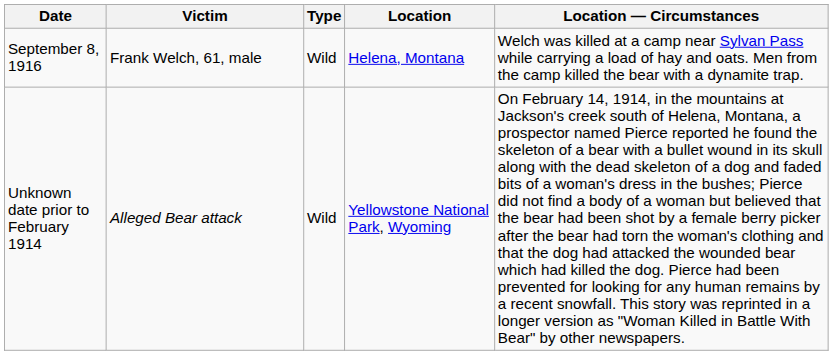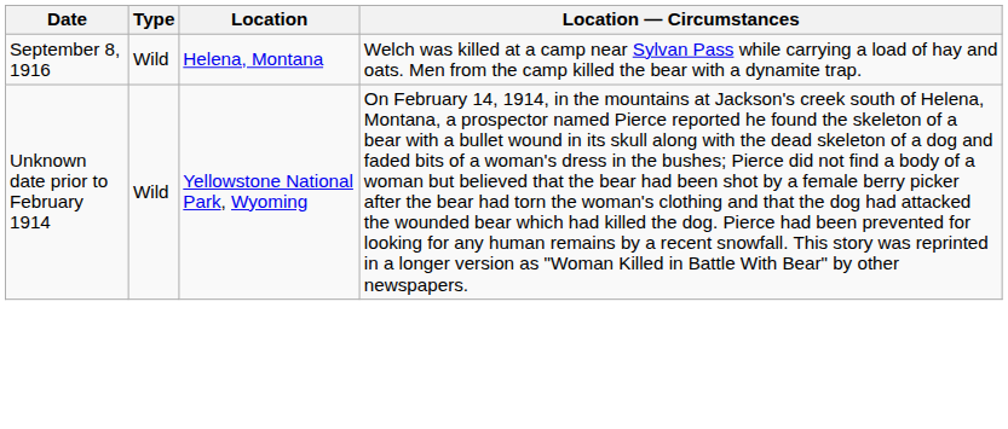 <table class="wikitable sortable">
 <tr>
 <th style="width:100px;" class="unsortable">Date</th>
-<th style="width:200px;" class="unsortable">Victim</th>
 <th class="unsortable">Type</th>
 <th style="width:150px;" class="unsortable">Location</th>
 <th class=unsortable>Location — Circumstances</th>
 </tr>
 <tr>
 <td>September 8, 1916</td>
-<td>Frank Welch, 61, male</td>
 <td>Wild</td>
 <td><a href='#'>Helena, Montana</a></td>
 <td>Welch was killed at a camp near <a href='#'>Sylvan Pass</a> while carrying a load of hay and oats. Men from the camp killed the bear with a dynamite trap.</td>
 </tr>
 <tr>
 <td>Unknown date prior to February 1914</td>
-<td><em>Alleged Bear attack</em></td>
 <td>Wild</td>
 <td><a href='#'>Yellowstone National Park</a>, <a href='#'>Wyoming</a></td>
 <td>On February 14, 1914, in the mountains at Jackson's creek  south of Helena, Montana, a prospector named Pierce reported he found the skeleton of a bear with a bullet wound in its skull along with the dead skeleton of a dog and faded bits of a woman's dress in the bushes; Pierce did not find a body of a woman but believed that the bear had been shot by a female berry picker after the bear had torn the woman's clothing and that the dog had attacked the wounded bear which had killed the dog. Pierce had been prevented for looking for any human remains by a recent snowfall. This story was reprinted in a longer version as "Woman Killed in Battle With Bear" by other newspapers.</td>
 </tr>
 </table>
